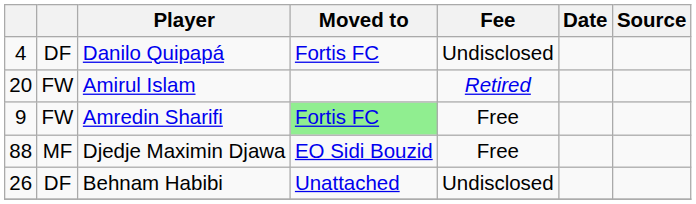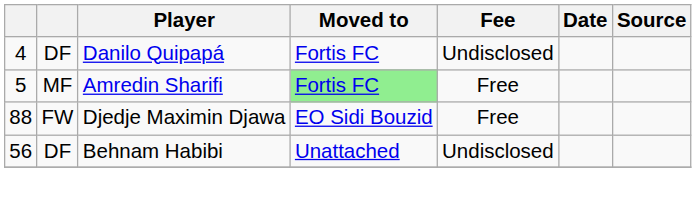 <table class="wikitable plainrowheaders sortable" style="text-align:center">
 <tr>
 <th></th>
 <th></th>
 <th>Player</th>
 <th>Moved to</th>
 <th>Fee</th>
 <th>Date</th>
 <th>Source</th>
 </tr>
 <tr>
 <td align="center">4</td>
 <td align="center">DF</td>
 <td align="left"> <a href='#'>Danilo Quipapá</a></td>
 <td align="left"> <a href='#'>Fortis FC</a></td>
 <td align="center">Undisclosed</td>
 <td></td>
 <td></td>
 </tr>
 <tr>
-<td align="center">20</td>
-<td align="center">FW</td>
-<td align="left"> <a href='#'>Amirul Islam</a></td>
-<td align="left"></td>
-<td align="center"><em><a href='#'>Retired</a></em></td>
-<td></td>
-<td></td>
-</tr>
-<tr>
-<td align="center">9</td>
-<td align="center">FW</td>
+<td align="center">5</td>
+<td align="center">MF</td>
 <td align="left"> <a href='#'>Amredin Sharifi</a></td>
 <td align="left" style="background: lightgreen;"> <a href='#'>Fortis FC</a></td>
 <td align="center">Free</td>
 <td></td>
 <td></td>
 </tr>
 <tr>
 <td align="center">88</td>
-<td align="center">MF</td>
+<td align="center">FW</td>
 <td align="left"> Djedje Maximin Djawa</td>
 <td align="left"> <a href='#'>EO Sidi Bouzid</a></td>
 <td align="center">Free</td>
 <td></td>
 <td></td>
 </tr>
 <tr>
-<td align="center">26</td>
+<td align="center">56</td>
 <td align="center">DF</td>
 <td align="left"> Behnam Habibi</td>
 <td align="left"><a href='#'>Unattached</a></td>
 <td align="center">Undisclosed</td>
 <td></td>
 <td></td>
 </tr>
 <tr>
 </tr>
 </table>
